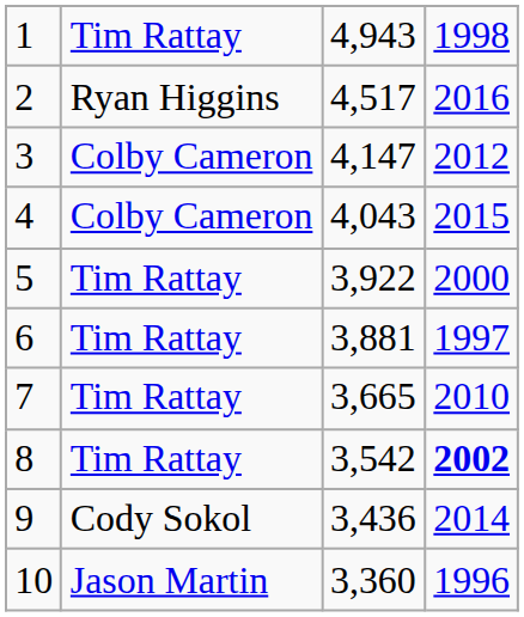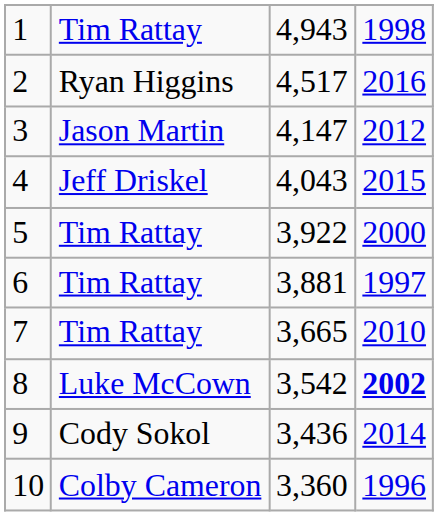 <table class="wikitable">
 <tr>
 </tr>
 <tr>
 <td>1</td>
 <td><a href='#'>Tim Rattay</a></td>
 <td>4,943</td>
 <td><a href='#'>1998</a></td>
 </tr>
 <tr>
 <td>2</td>
 <td>Ryan Higgins</td>
 <td>4,517</td>
 <td><a href='#'>2016</a></td>
 </tr>
 <tr>
 <td>3</td>
-<td><a href='#'>Colby Cameron</a></td>
+<td><a href='#'>Jason Martin</a></td>
 <td>4,147</td>
 <td><a href='#'>2012</a></td>
 </tr>
 <tr>
 <td>4</td>
-<td><a href='#'>Colby Cameron</a></td>
+<td><a href='#'>Jeff Driskel</a></td>
 <td>4,043</td>
 <td><a href='#'>2015</a></td>
 </tr>
 <tr>
 <td>5</td>
 <td><a href='#'>Tim Rattay</a></td>
 <td>3,922</td>
 <td><a href='#'>2000</a></td>
 </tr>
 <tr>
 <td>6</td>
 <td><a href='#'>Tim Rattay</a></td>
 <td>3,881</td>
 <td><a href='#'>1997</a></td>
 </tr>
 <tr>
 <td>7</td>
 <td><a href='#'>Tim Rattay</a></td>
 <td>3,665</td>
 <td><a href='#'>2010</a></td>
 </tr>
 <tr>
 <td>8</td>
-<td><a href='#'>Tim Rattay</a></td>
+<td><a href='#'>Luke McCown</a></td>
 <td>3,542</td>
 <td><strong><a href='#'>2002</a></strong></td>
 </tr>
 <tr>
 <td>9</td>
 <td>Cody Sokol</td>
 <td>3,436</td>
 <td><a href='#'>2014</a></td>
 </tr>
 <tr>
 <td>10</td>
-<td><a href='#'>Jason Martin</a></td>
+<td><a href='#'>Colby Cameron</a></td>
 <td>3,360</td>
 <td><a href='#'>1996</a></td>
 </tr>
 </table>
